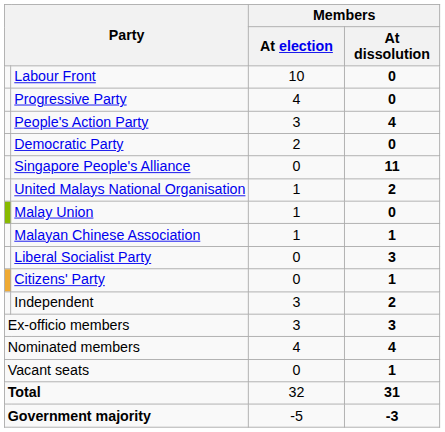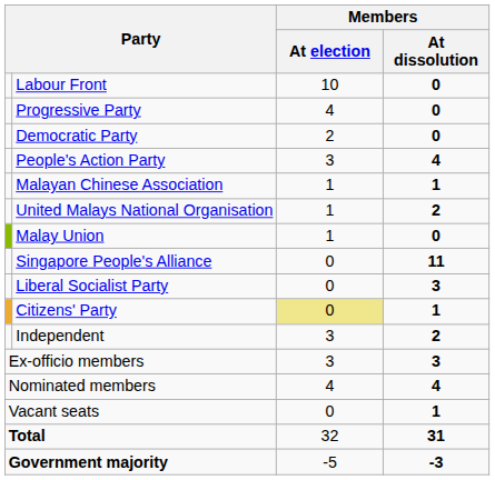 <table class="wikitable" border="1">
 <tr>
 <th colspan="2" rowspan="2">Party</th>
 <th colspan="2">Members</th>
 </tr>
 <tr>
 <th width="100px">At <a href='#'>election</a></th>
 <th width="100px">At dissolution</th>
 </tr>
 <tr>
 <td bgcolor=></td>
 <td scope="row"><a href='#'>Labour Front</a></td>
 <td align="center">10</td>
 <td align="center"><strong>0</strong></td>
 </tr>
 <tr>
 <td bgcolor=></td>
 <td scope="row"><a href='#'>Progressive Party</a></td>
 <td align="center">4</td>
 <td align="center"><strong>0</strong></td>
 </tr>
 <tr>
 <td bgcolor=></td>
+<td><a href='#'>Democratic Party</a></td>
+<td align="center">2</td>
+<td align="center"><strong>0</strong></td>
+</tr>
+<tr>
+<td bgcolor=></td>
 <td><a href='#'>People's Action Party</a></td>
 <td align="center">3</td>
 <td align="center"><strong>4</strong></td>
 </tr>
 <tr>
 <td bgcolor=></td>
-<td><a href='#'>Democratic Party</a></td>
-<td align="center">2</td>
-<td align="center"><strong>0</strong></td>
-</tr>
-<tr>
-<td bgcolor=></td>
-<td><a href='#'>Singapore People's Alliance</a></td>
-<td align="center">0</td>
-<td align="center"><strong>11</strong></td>
+<td><a href='#'>Malayan Chinese Association</a></td>
+<td align="center">1</td>
+<td align="center"><strong>1</strong></td>
 </tr>
 <tr>
 <td bgcolor=></td>
 <td><a href='#'>United Malays National Organisation</a></td>
 <td align="center">1</td>
 <td align="center"><strong>2</strong></td>
 </tr>
 <tr>
 <td bgcolor=#88BA00></td>
 <td><a href='#'>Malay Union</a></td>
 <td align="center">1</td>
 <td align="center"><strong>0</strong></td>
 </tr>
 <tr>
 <td bgcolor=></td>
-<td><a href='#'>Malayan Chinese Association</a></td>
-<td align="center">1</td>
-<td align="center"><strong>1</strong></td>
+<td><a href='#'>Singapore People's Alliance</a></td>
+<td align="center">0</td>
+<td align="center"><strong>11</strong></td>
 </tr>
 <tr>
 <td bgcolor=></td>
 <td><a href='#'>Liberal Socialist Party</a></td>
 <td align="center">0</td>
 <td align="center"><strong>3</strong></td>
 </tr>
 <tr>
 <td bgcolor=#EFAA33></td>
 <td><a href='#'>Citizens' Party</a></td>
-<td align="center">0</td>
+<td align="center" style="background: khaki;">0</td>
 <td align="center"><strong>1</strong></td>
 </tr>
 <tr>
 <td bgcolor=></td>
 <td>Independent</td>
 <td align="center">3</td>
 <td align="center"><strong>2</strong></td>
 </tr>
 <tr>
 <td colspan="2">Ex-officio members</td>
 <td align="center">3</td>
 <td align="center"><strong>3</strong></td>
 </tr>
 <tr>
 <td colspan="2">Nominated members</td>
 <td align="center">4</td>
 <td align="center"><strong>4</strong></td>
 </tr>
 <tr>
 <td colspan="2">Vacant seats</td>
 <td align="center">0</td>
 <td align="center"><strong>1</strong></td>
 </tr>
 <tr>
 <td colspan="2"><strong>Total</strong></td>
 <td align="center">32</td>
 <td align="center"><strong>31</strong></td>
 </tr>
 <tr>
 <td colspan="2"><strong>Government majority</strong></td>
 <td align="center">-5</td>
 <td align="center"><strong>-3</strong></td>
 </tr>
 </table>
